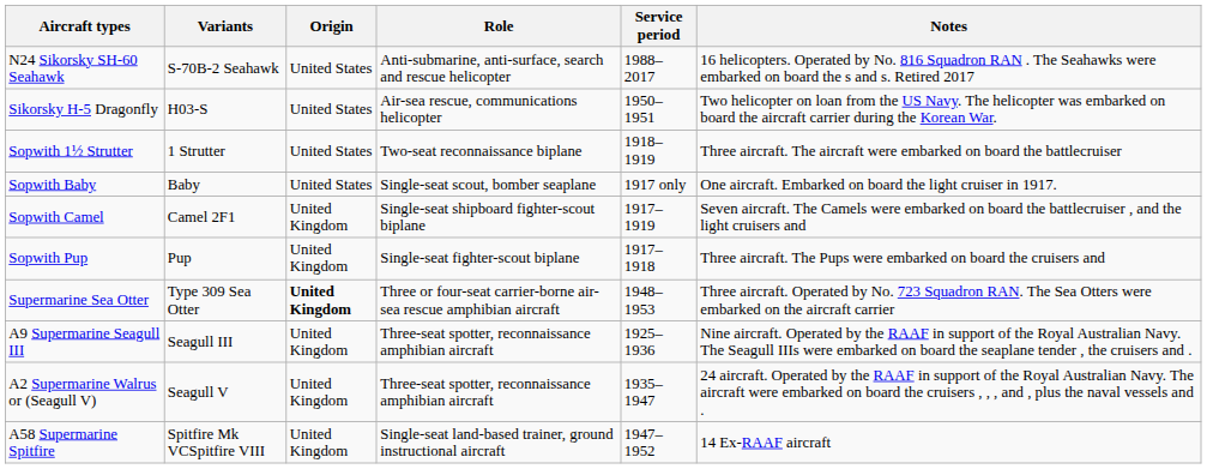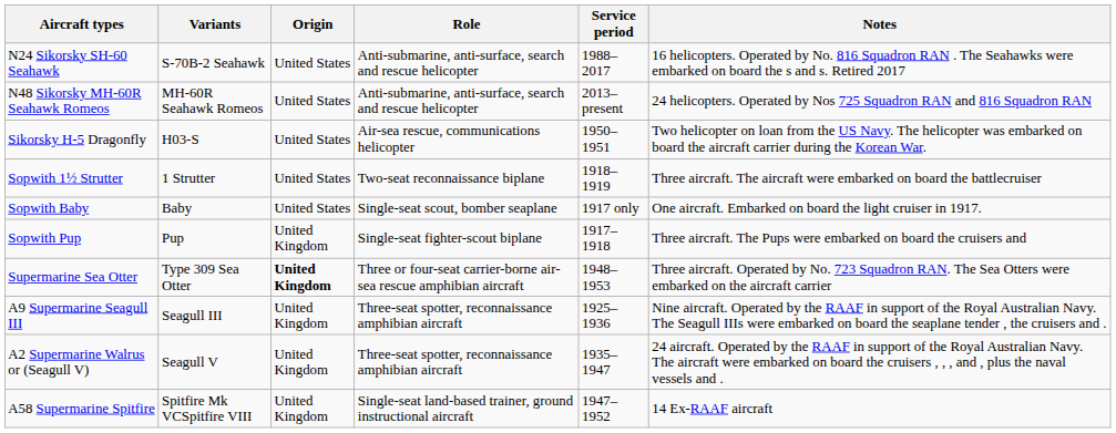 <table class="wikitable">
 <tr>
 <th>Aircraft types</th>
 <th>Variants</th>
 <th>Origin</th>
 <th>Role</th>
 <th>Service period</th>
 <th>Notes</th>
 </tr>
 <tr>
 <td>N24 <a href='#'>Sikorsky SH-60 Seahawk</a></td>
 <td>S-70B-2 Seahawk</td>
 <td>United States</td>
 <td>Anti-submarine, anti-surface, search and rescue helicopter</td>
 <td>1988–2017</td>
 <td>16 helicopters. Operated by No. <a href='#'>816 Squadron RAN</a> . The Seahawks were embarked on board the s and s. Retired 2017</td>
+</tr>
+<tr>
+<td>N48 <a href='#'>Sikorsky MH-60R Seahawk Romeos</a></td>
+<td>MH-60R Seahawk Romeos</td>
+<td>United States</td>
+<td>Anti-submarine, anti-surface, search and rescue helicopter</td>
+<td>2013–present</td>
+<td>24 helicopters. Operated by Nos <a href='#'>725 Squadron RAN</a> and <a href='#'>816 Squadron RAN</a></td>
 </tr>
 <tr>
 <td><a href='#'>Sikorsky H-5</a> Dragonfly</td>
 <td>H03-S</td>
 <td>United States</td>
 <td>Air-sea rescue, communications helicopter</td>
 <td>1950–1951</td>
 <td>Two helicopter on loan from the <a href='#'>US Navy</a>. The helicopter was embarked on board the aircraft carrier  during the <a href='#'>Korean War</a>.</td>
 </tr>
 <tr>
 <td><a href='#'>Sopwith 1½ Strutter</a></td>
 <td>1 Strutter</td>
 <td>United States</td>
 <td>Two-seat reconnaissance biplane</td>
 <td>1918–1919</td>
 <td>Three aircraft. The aircraft were embarked on board the battlecruiser </td>
 </tr>
 <tr>
 <td><a href='#'>Sopwith Baby</a></td>
 <td>Baby</td>
 <td>United States</td>
 <td>Single-seat scout, bomber seaplane</td>
 <td>1917 only</td>
 <td>One aircraft. Embarked on board the light cruiser  in 1917.</td>
-</tr>
-<tr>
-<td><a href='#'>Sopwith Camel</a></td>
-<td>Camel 2F1</td>
-<td>United Kingdom</td>
-<td>Single-seat shipboard fighter-scout biplane</td>
-<td>1917–1919</td>
-<td>Seven aircraft. The Camels were embarked on board the battlecruiser , and the light cruisers  and </td>
 </tr>
 <tr>
 <td><a href='#'>Sopwith Pup</a></td>
 <td>Pup</td>
 <td>United Kingdom</td>
 <td>Single-seat fighter-scout biplane</td>
 <td>1917–1918</td>
 <td>Three aircraft. The Pups were embarked on board the cruisers  and </td>
 </tr>
 <tr>
 <td><a href='#'>Supermarine Sea Otter</a></td>
 <td>Type 309 Sea Otter</td>
 <td><strong>United Kingdom</strong></td>
 <td>Three or four-seat carrier-borne air-sea rescue amphibian aircraft</td>
 <td>1948–1953</td>
 <td>Three aircraft. Operated by No. <a href='#'>723 Squadron RAN</a>. The Sea Otters were embarked on the aircraft carrier </td>
 </tr>
 <tr>
 <td>A9 <a href='#'>Supermarine Seagull III</a></td>
 <td>Seagull III</td>
 <td>United Kingdom</td>
 <td>Three-seat spotter, reconnaissance amphibian aircraft</td>
 <td>1925–1936</td>
 <td>Nine aircraft. Operated by the <a href='#'>RAAF</a> in support of the Royal Australian Navy. The Seagull IIIs were embarked on board the seaplane tender , the cruisers  and .</td>
 </tr>
 <tr>
 <td>A2 <a href='#'>Supermarine Walrus</a> or (Seagull V)</td>
 <td>Seagull V</td>
 <td>United Kingdom</td>
 <td>Three-seat spotter, reconnaissance amphibian aircraft</td>
 <td>1935–1947</td>
 <td>24 aircraft. Operated by the <a href='#'>RAAF</a> in support of the Royal Australian Navy. The aircraft were embarked on board the cruisers , , ,  and , plus the naval vessels  and .</td>
 </tr>
 <tr>
 <td>A58 <a href='#'>Supermarine Spitfire</a></td>
 <td>Spitfire Mk VCSpitfire VIII</td>
 <td>United Kingdom</td>
 <td>Single-seat land-based trainer, ground instructional aircraft</td>
 <td>1947–1952</td>
 <td>14 Ex-<a href='#'>RAAF</a> aircraft</td>
 </tr>
 </table>
